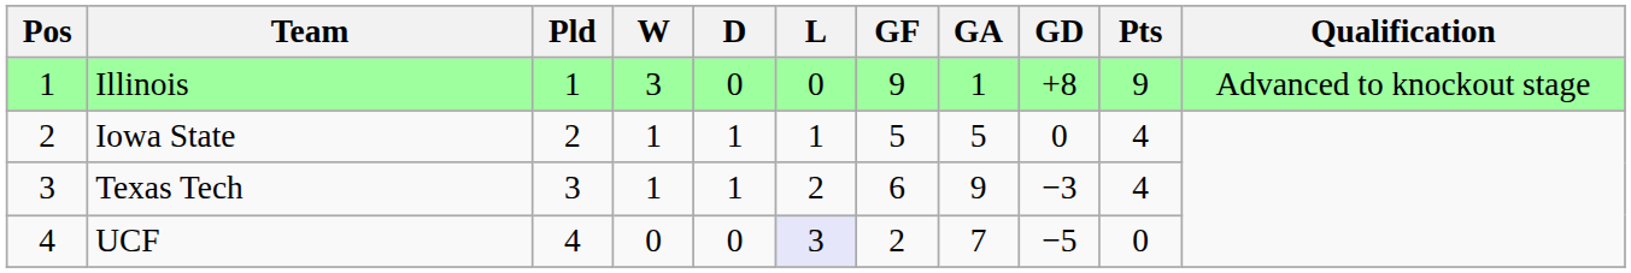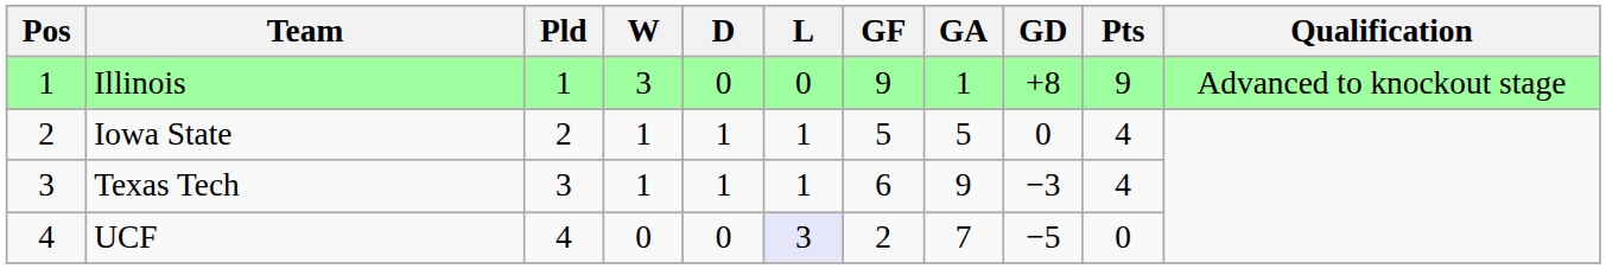 <table class="wikitable" style="text-align:center; margin: 1em auto">
 <tr>
 <th style="width:2em">Pos</th>
 <th style="width:13em">Team</th>
 <th style="width:2em">Pld</th>
 <th style="width:2em">W</th>
 <th style="width:2em">D</th>
 <th style="width:2em">L</th>
 <th style="width:2em">GF</th>
 <th style="width:2em">GA</th>
 <th style="width:2em">GD</th>
 <th style="width:2em">Pts</th>
 <th style="width:13em">Qualification</th>
 </tr>
 <tr bgcolor="#9eff9e">
 <td>1</td>
 <td style="text-align:left">Illinois</td>
 <td>1</td>
 <td>3</td>
 <td>0</td>
 <td>0</td>
 <td>9</td>
 <td>1</td>
 <td>+8</td>
 <td>9</td>
 <td>Advanced to knockout stage</td>
 </tr>
 <tr>
 <td>2</td>
 <td style="text-align:left">Iowa State</td>
 <td>2</td>
 <td>1</td>
 <td>1</td>
 <td>1</td>
 <td>5</td>
 <td>5</td>
 <td>0</td>
 <td>4</td>
 <td rowspan="3"></td>
 </tr>
 <tr>
 <td>3</td>
 <td style="text-align:left">Texas Tech</td>
 <td>3</td>
 <td>1</td>
 <td>1</td>
-<td>2</td>
+<td>1</td>
 <td>6</td>
 <td>9</td>
 <td>−3</td>
 <td>4</td>
 </tr>
 <tr>
 <td>4</td>
 <td style="text-align:left">UCF</td>
 <td>4</td>
 <td>0</td>
 <td>0</td>
 <td style="background: lavender;">3</td>
 <td>2</td>
 <td>7</td>
 <td>−5</td>
 <td>0</td>
 </tr>
 </table>
